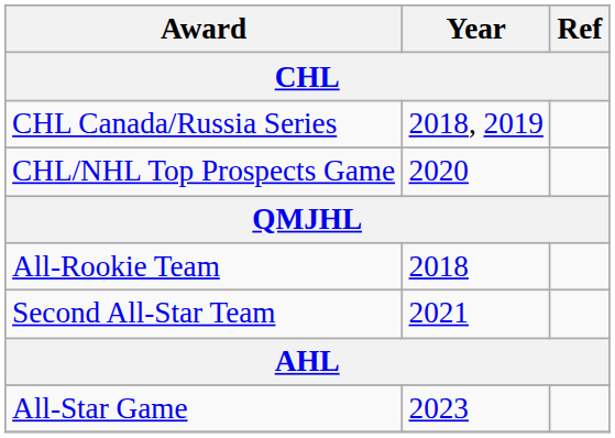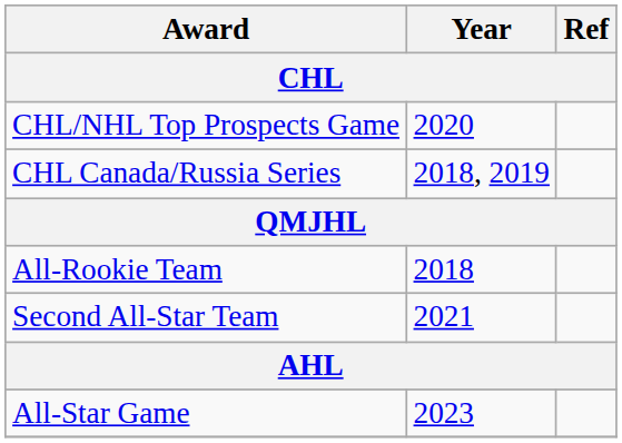 <table class="wikitable">
 <tr>
 <th>Award</th>
 <th>Year</th>
 <th>Ref</th>
 </tr>
 <tr>
 <th colspan="3"><a href='#'>CHL</a></th>
 </tr>
 <tr>
-<td><a href='#'>CHL Canada/Russia Series</a></td>
-<td><a href='#'>2018</a>, <a href='#'>2019</a></td>
+<td><a href='#'>CHL/NHL Top Prospects Game</a></td>
+<td><a href='#'>2020</a></td>
 <td></td>
 </tr>
 <tr>
-<td><a href='#'>CHL/NHL Top Prospects Game</a></td>
-<td><a href='#'>2020</a></td>
+<td><a href='#'>CHL Canada/Russia Series</a></td>
+<td><a href='#'>2018</a>, <a href='#'>2019</a></td>
 <td></td>
 </tr>
 <tr>
 <th colspan="3"><a href='#'>QMJHL</a></th>
 </tr>
 <tr>
 <td><a href='#'>All-Rookie Team</a></td>
 <td><a href='#'>2018</a></td>
 <td></td>
 </tr>
 <tr>
 <td><a href='#'>Second All-Star Team</a></td>
 <td><a href='#'>2021</a></td>
 <td></td>
 </tr>
 <tr>
 <th colspan="3"><a href='#'>AHL</a></th>
 </tr>
 <tr>
 <td><a href='#'>All-Star Game</a></td>
 <td><a href='#'>2023</a></td>
 <td></td>
 </tr>
 <tr>
 </tr>
 </table>
